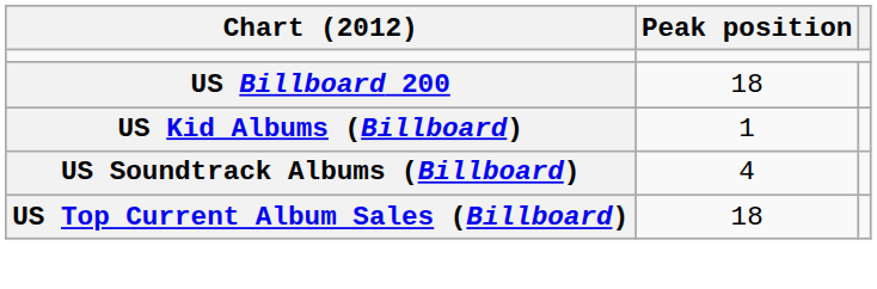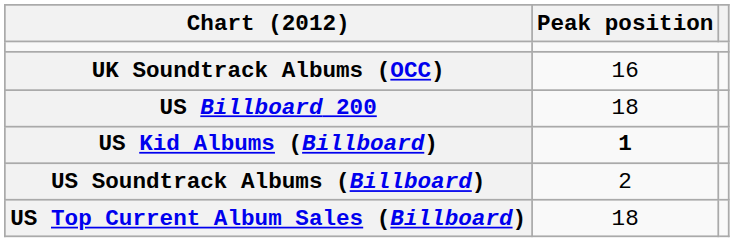 <table class="wikitable sortable plainrowheaders" style="text-align:center">
 <tr>
 <th scope="col">Chart (2012)</th>
 <th scope="col">Peak position</th>
 <th scope="col" class="unsortable"></th>
 </tr>
 <tr>
 <td style="text-align:center;"></td>
 </tr>
 <tr>
+<th scope="row">UK Soundtrack Albums (<a href='#'>OCC</a>)</th>
+<td>16</td>
+<td style="text-align:center;"></td>
+</tr>
+<tr>
 <th scope="row">US <a href='#'><em>Billboard</em> 200</a></th>
 <td>18</td>
 <td style="text-align:center;"></td>
 </tr>
 <tr>
 <th scope="row">US <a href='#'>Kid Albums</a> (<em><a href='#'>Billboard</a></em>)</th>
-<td>1</td>
+<td><strong>1</strong></td>
 <td style="text-align:center;"></td>
 </tr>
 <tr>
 <th scope="row">US Soundtrack Albums (<em><a href='#'>Billboard</a></em>)</th>
-<td>4</td>
+<td>2</td>
 <td style="text-align:center;"></td>
 </tr>
 <tr>
 <th scope="row">US <a href='#'>Top Current Album Sales</a> (<em><a href='#'>Billboard</a></em>)</th>
 <td>18</td>
 <td style="text-align:center;"></td>
 </tr>
 </table>
